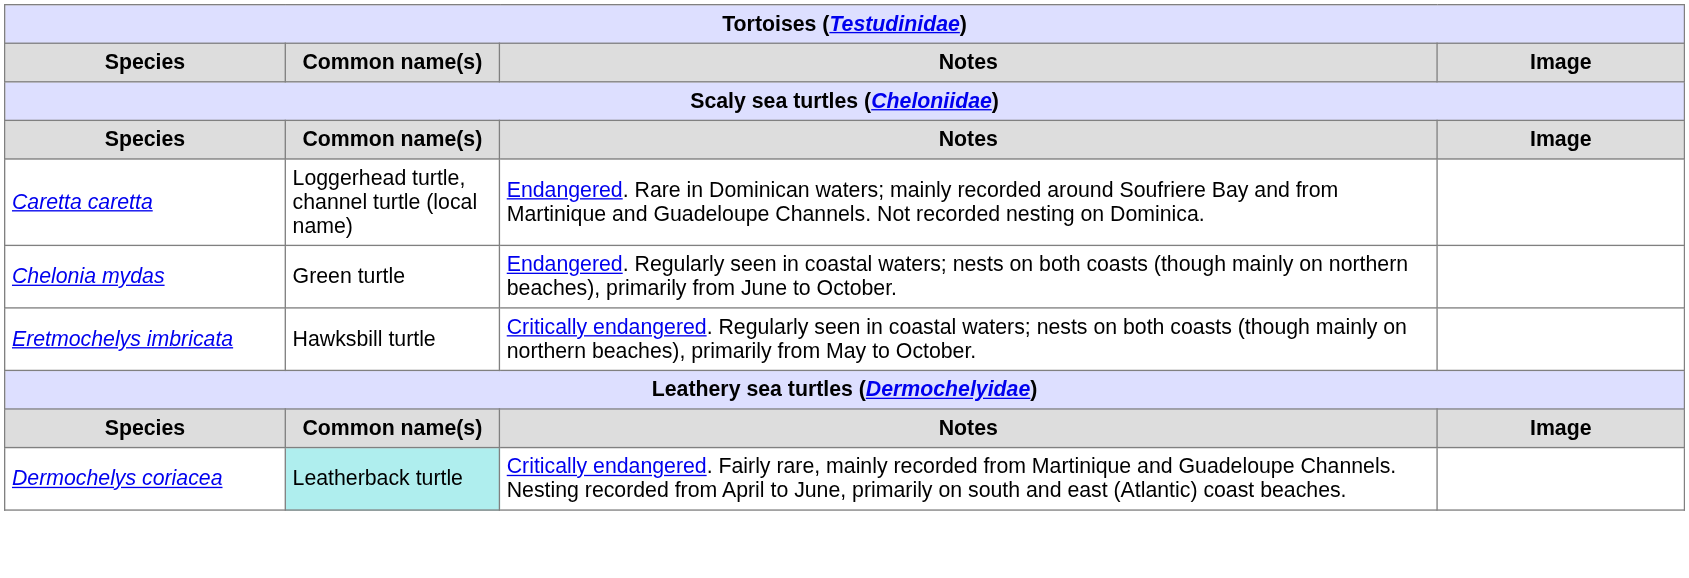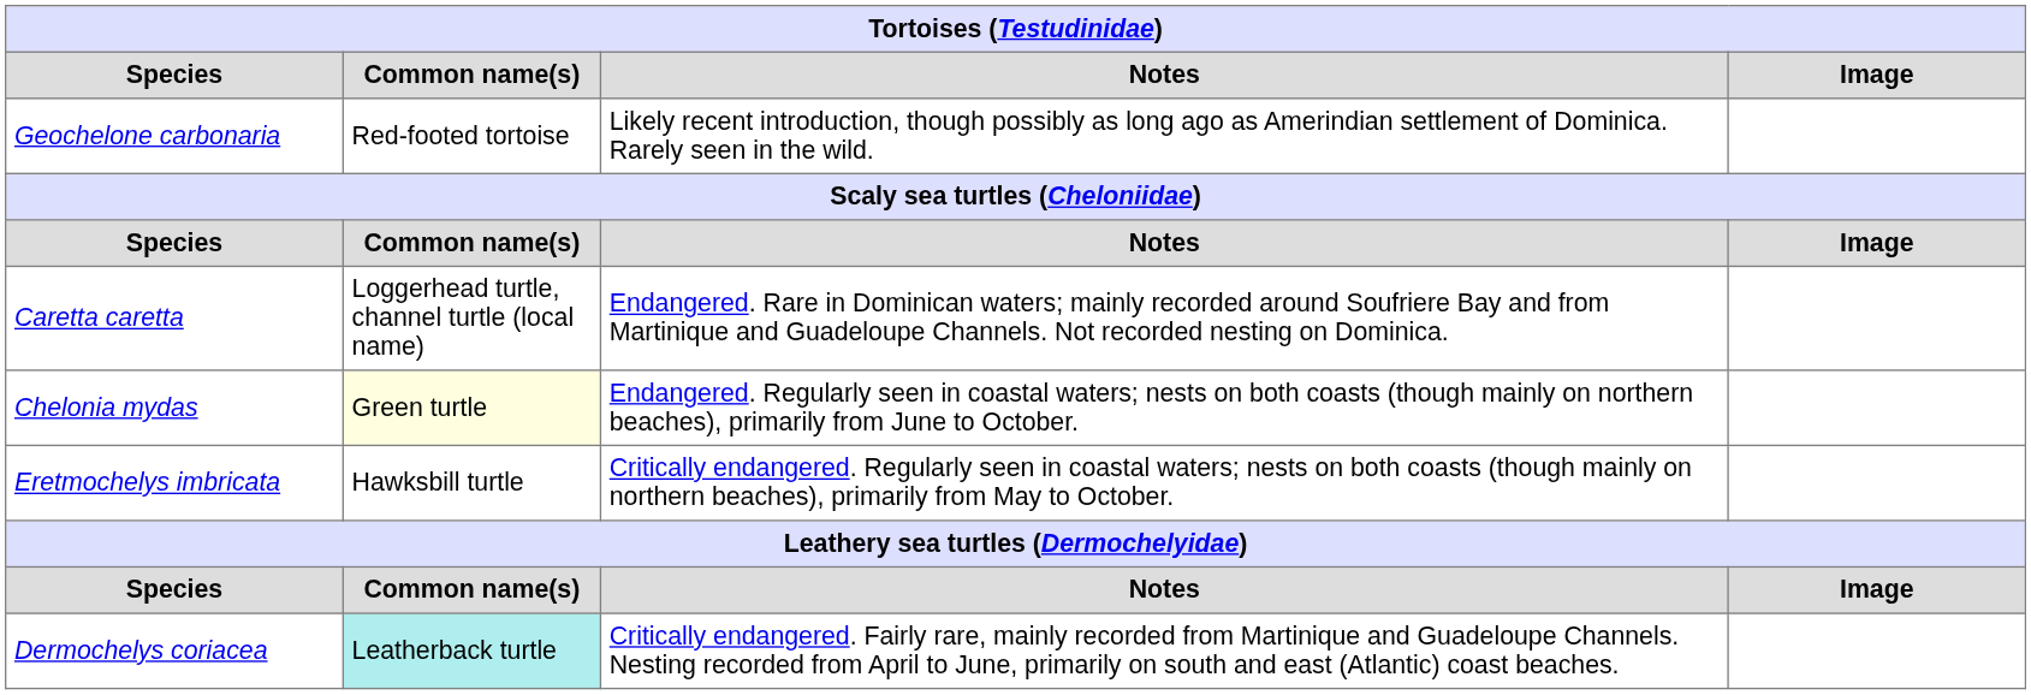 <table border=1 style="border-collapse:collapse;" cellpadding=5>
 <tr>
 <th colspan=4 bgcolor=#DDDFFF>Tortoises (<em><a href='#'>Testudinidae</a></em>)</th>
 </tr>
 <tr bgcolor=#DDDDDD align=center>
 <th width=200px>Species</th>
 <th width=150px>Common name(s)</th>
 <th>Notes</th>
 <th width=175px>Image</th>
+</tr>
+<tr>
+<td><em><a href='#'>Geochelone carbonaria</a></em></td>
+<td>Red-footed tortoise</td>
+<td>Likely recent introduction, though possibly as long ago as Amerindian settlement of Dominica.  Rarely seen in the wild.</td>
+<td></td>
 </tr>
 <tr>
 <th colspan=4 bgcolor=#DDDFFF>Scaly sea turtles (<em><a href='#'>Cheloniidae</a></em>)</th>
 </tr>
 <tr bgcolor=#DDDDDD align=center>
 <th width=200px>Species</th>
 <th width=150px>Common name(s)</th>
 <th>Notes</th>
 <th width=175px>Image</th>
 </tr>
 <tr>
 <td><em><a href='#'>Caretta caretta</a></em></td>
 <td>Loggerhead turtle, channel turtle (local name)</td>
 <td><a href='#'>Endangered</a>.  Rare in Dominican waters; mainly recorded around Soufriere Bay and from Martinique and Guadeloupe Channels.  Not recorded nesting on Dominica.</td>
 <td></td>
 </tr>
 <tr>
 <td><em><a href='#'>Chelonia mydas</a></em></td>
-<td>Green turtle</td>
+<td style="background: lightyellow;">Green turtle</td>
 <td><a href='#'>Endangered</a>.  Regularly seen in coastal waters; nests on both coasts (though mainly on northern beaches), primarily from June to October.</td>
 <td></td>
 </tr>
 <tr>
 <td><em><a href='#'>Eretmochelys imbricata</a></em></td>
 <td>Hawksbill turtle</td>
 <td><a href='#'>Critically endangered</a>.  Regularly seen in coastal waters; nests on both coasts (though mainly on northern beaches), primarily from May to October.</td>
 <td></td>
 </tr>
 <tr>
 <th colspan=4 bgcolor=#DDDFFF>Leathery sea turtles (<em><a href='#'>Dermochelyidae</a></em>)</th>
 </tr>
 <tr bgcolor=#DDDDDD align=center>
 <th width=200px>Species</th>
 <th width=150px>Common name(s)</th>
 <th>Notes</th>
 <th width=175px>Image</th>
 </tr>
 <tr>
 <td><em><a href='#'>Dermochelys coriacea</a></em></td>
 <td style="background: paleturquoise;">Leatherback turtle</td>
 <td><a href='#'>Critically endangered</a>.  Fairly rare, mainly recorded from Martinique and Guadeloupe Channels.  Nesting recorded from April to June, primarily on south and east (Atlantic) coast beaches.</td>
 <td></td>
 </tr>
 </table>
